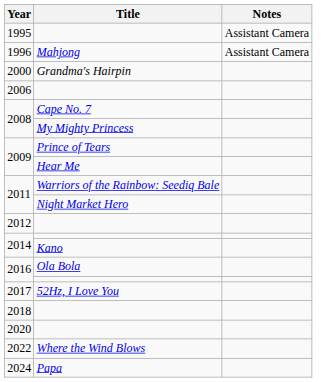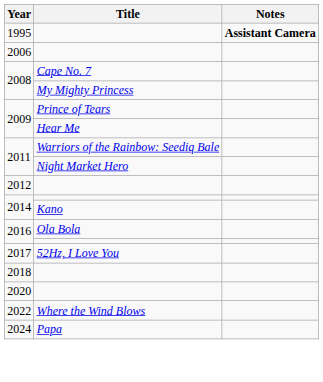 <table class="wikitable">
 <tr>
 <th>Year</th>
 <th>Title</th>
 <th>Notes</th>
 </tr>
 <tr>
 <td>1995</td>
 <td><em></em></td>
-<td>Assistant Camera</td>
-</tr>
-<tr>
-<td>1996</td>
-<td><em><a href='#'>Mahjong</a></em></td>
-<td>Assistant Camera</td>
-</tr>
-<tr>
-<td>2000</td>
-<td><em>Grandma's Hairpin</em></td>
-<td></td>
+<td><strong>Assistant Camera</strong></td>
 </tr>
 <tr>
 <td>2006</td>
 <td><em></em></td>
 <td></td>
 </tr>
 <tr>
 <td rowspan="2">2008</td>
 <td><em><a href='#'>Cape No. 7</a></em></td>
 <td></td>
 </tr>
 <tr>
 <td><em><a href='#'>My Mighty Princess</a></em></td>
 <td></td>
 </tr>
 <tr>
 <td rowspan="2">2009</td>
 <td><em><a href='#'>Prince of Tears</a></em></td>
 <td></td>
 </tr>
 <tr>
 <td><em><a href='#'>Hear Me</a></em></td>
 <td></td>
 </tr>
 <tr>
 <td rowspan="2">2011</td>
 <td><em><a href='#'>Warriors of the Rainbow: Seediq Bale</a></em></td>
 <td></td>
 </tr>
 <tr>
 <td><em><a href='#'>Night Market Hero</a></em></td>
 <td></td>
 </tr>
 <tr>
 <td>2012</td>
 <td><em></em></td>
 <td></td>
 </tr>
 <tr>
 <td rowspan="2">2014</td>
 <td><em></em></td>
 <td></td>
 </tr>
 <tr>
 <td><em><a href='#'>Kano</a></em></td>
 <td></td>
 </tr>
 <tr>
 <td rowspan="2">2016</td>
 <td><em><a href='#'>Ola Bola</a></em></td>
 <td></td>
 </tr>
 <tr>
 <td><em></em></td>
 <td></td>
 </tr>
 <tr>
 <td>2017</td>
 <td><em><a href='#'>52Hz, I Love You</a></em></td>
 <td></td>
 </tr>
 <tr>
 <td>2018</td>
 <td><em></em></td>
 <td></td>
 </tr>
 <tr>
 <td>2020</td>
 <td><em></em></td>
 <td></td>
 </tr>
 <tr>
 <td>2022</td>
 <td><em><a href='#'>Where the Wind Blows</a></em></td>
 <td></td>
 </tr>
 <tr>
 <td>2024</td>
 <td><em><a href='#'>Papa</a></em></td>
 <td></td>
 </tr>
 </table>
